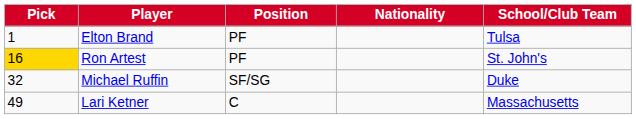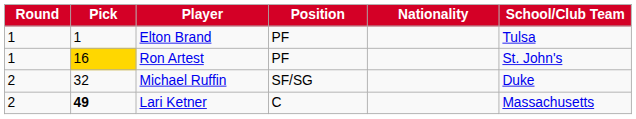 <table class="wikitable sortable sortable">
 <tr>
+<th style="background:#D40026; color:#FFFFFF" width="10%">Round</th>
 <th style="background:#D40026; color:#FFFFFF" width="10%">Pick</th>
 <th style="background:#D40026; color:#FFFFFF" width="20%">Player</th>
 <th style="background:#D40026; color:#FFFFFF" width="15%">Position</th>
 <th style="background:#D40026; color:#FFFFFF" width="20%">Nationality</th>
 <th style="background:#D40026; color:#FFFFFF" width="20%">School/Club Team</th>
 </tr>
 <tr>
 <td>1</td>
+<td>1</td>
 <td><a href='#'>Elton Brand</a></td>
 <td>PF</td>
 <td></td>
 <td><a href='#'>Tulsa</a></td>
 </tr>
 <tr>
+<td>1</td>
 <td style="background: gold;">16</td>
 <td><a href='#'>Ron Artest</a></td>
 <td>PF</td>
 <td></td>
 <td><a href='#'>St. John's</a></td>
 </tr>
 <tr>
+<td>2</td>
 <td>32</td>
 <td><a href='#'>Michael Ruffin</a></td>
 <td>SF/SG</td>
 <td></td>
 <td><a href='#'>Duke</a></td>
 </tr>
 <tr>
-<td>49</td>
+<td>2</td>
+<td><strong>49</strong></td>
 <td><a href='#'>Lari Ketner</a></td>
 <td>C</td>
 <td></td>
 <td><a href='#'>Massachusetts</a></td>
 </tr>
 </table>
